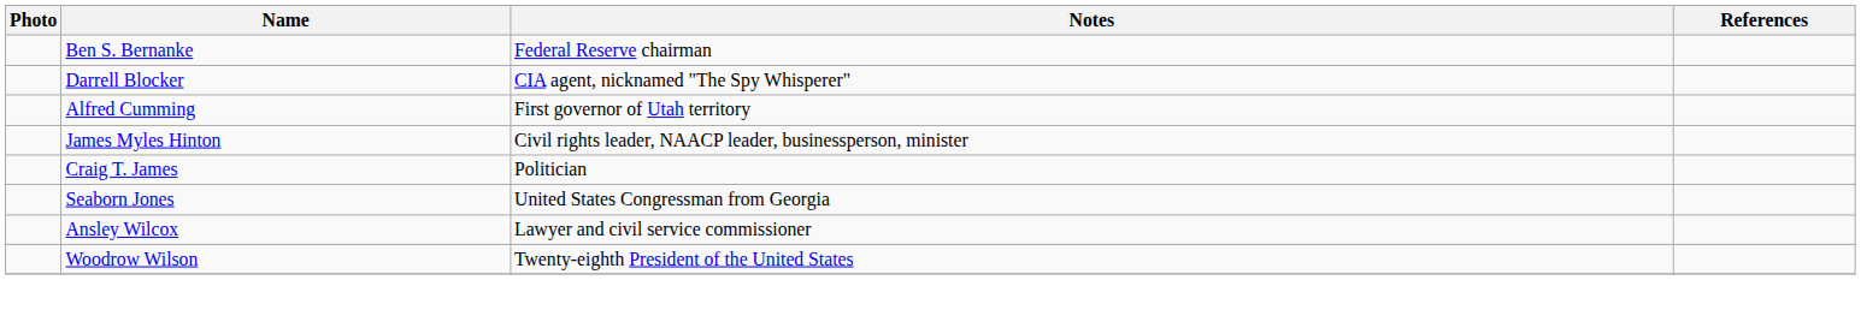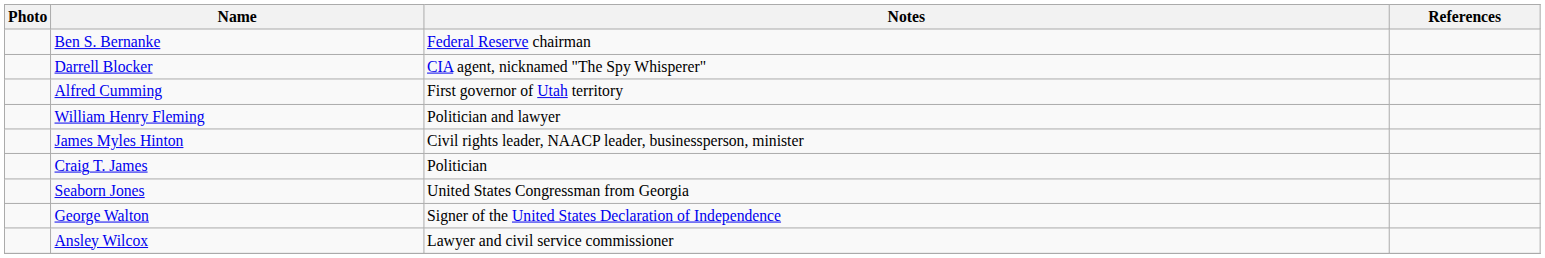 <table class="wikitable sortable">
 <tr>
 <th width="100px" class="unsortable">Photo</th>
 <th width="25%">Name</th>
 <th width="65%">Notes</th>
 <th width="10%" class="unsortable">References</th>
 </tr>
 <tr>
 <td></td>
 <td><a href='#'>Ben S. Bernanke</a></td>
 <td><a href='#'>Federal Reserve</a> chairman</td>
 <td></td>
 </tr>
 <tr>
 <td></td>
 <td><a href='#'>Darrell Blocker</a></td>
 <td><a href='#'>CIA</a> agent, nicknamed "The Spy Whisperer"</td>
 <td></td>
 </tr>
 <tr>
 <td></td>
 <td><a href='#'>Alfred Cumming</a></td>
 <td>First governor of <a href='#'>Utah</a> territory</td>
 <td></td>
 </tr>
 <tr>
 <td></td>
+<td><a href='#'>William Henry Fleming</a></td>
+<td>Politician and lawyer</td>
+<td></td>
+</tr>
+<tr>
+<td></td>
 <td><a href='#'>James Myles Hinton</a></td>
 <td>Civil rights leader, NAACP leader, businessperson, minister</td>
 </tr>
 <tr>
 <td></td>
 <td><a href='#'>Craig T. James</a></td>
 <td>Politician</td>
 <td></td>
 </tr>
 <tr>
 <td></td>
 <td><a href='#'>Seaborn Jones</a></td>
 <td>United States Congressman from Georgia</td>
 <td></td>
 </tr>
 <tr>
 <td></td>
+<td><a href='#'>George Walton</a></td>
+<td>Signer of the <a href='#'>United States Declaration of Independence</a></td>
+<td></td>
+</tr>
+<tr>
+<td></td>
 <td><a href='#'>Ansley Wilcox</a></td>
 <td>Lawyer and civil service commissioner</td>
 <td></td>
 </tr>
 <tr>
-<td></td>
-<td><a href='#'>Woodrow Wilson</a></td>
-<td>Twenty-eighth <a href='#'>President of the United States</a></td>
-<td></td>
-</tr>
-<tr>
 </tr>
 </table>
